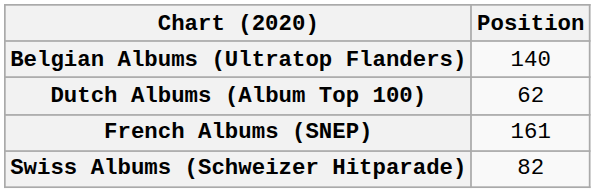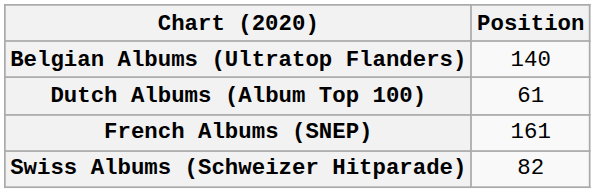 <table class="wikitable sortable plainrowheaders" style="text-align:center">
 <tr>
 <th scope="col">Chart (2020)</th>
 <th scope="col">Position</th>
 </tr>
 <tr>
 <th scope="row">Belgian Albums (Ultratop Flanders)</th>
 <td>140</td>
 </tr>
 <tr>
 <th scope="row">Dutch Albums (Album Top 100)</th>
-<td>62</td>
+<td>61</td>
 </tr>
 <tr>
 <th scope="row">French Albums (SNEP)</th>
 <td>161</td>
 </tr>
 <tr>
 <th scope="row">Swiss Albums (Schweizer Hitparade)</th>
 <td>82</td>
 </tr>
 </table>
